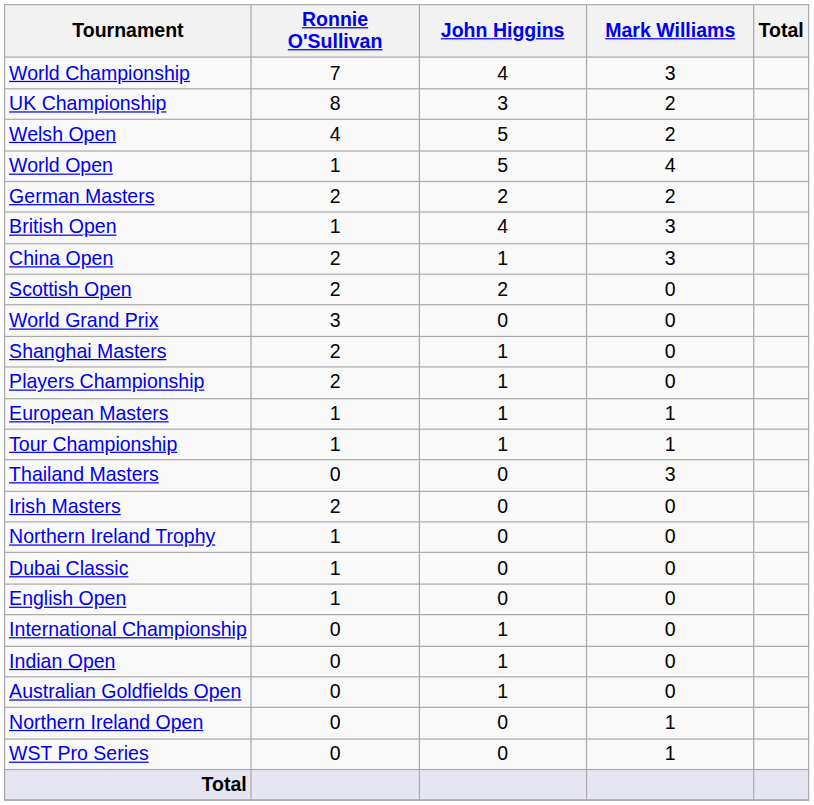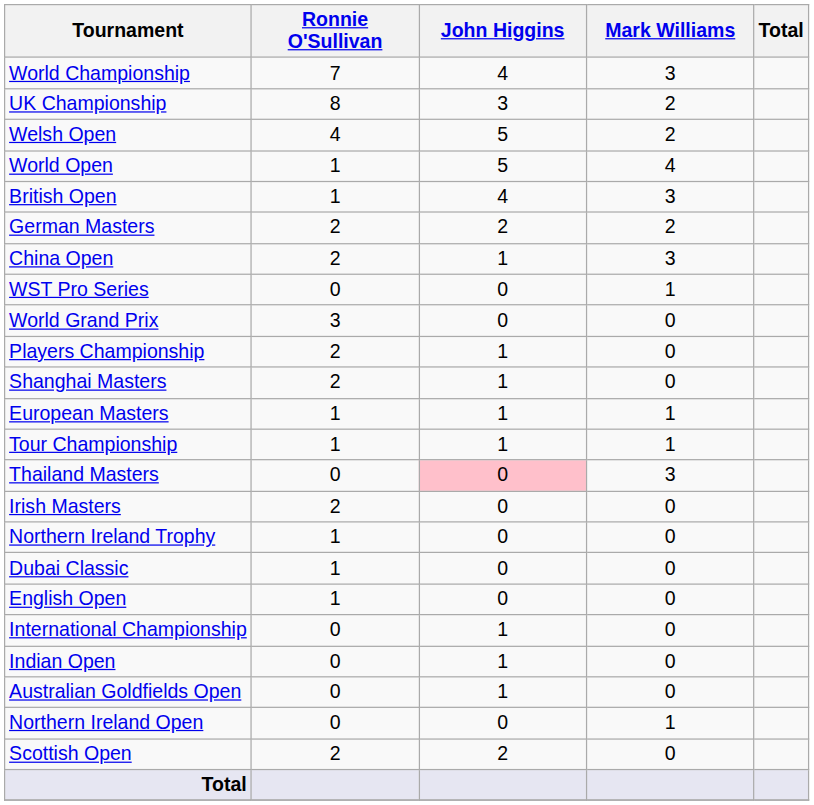 <table class="wikitable sortable" style="text-align:center">
 <tr>
 <th style="max-width: 160px; min-width: 160px;">Tournament</th>
 <th style="max-width: 130px; min-width: 130px;"><a href='#'>Ronnie O'Sullivan</a></th>
 <th style="max-width: 130px; min-width: 130px;"><a href='#'>John Higgins</a></th>
 <th style="max-width: 130px; min-width: 130px;"><a href='#'>Mark Williams</a></th>
 <th>Total</th>
 </tr>
 <tr>
 <td style="text-align:left;"><a href='#'>World Championship</a></td>
 <td>7</td>
 <td>4</td>
 <td>3</td>
 <td></td>
 </tr>
 <tr>
 <td style="text-align:left;"><a href='#'>UK Championship</a></td>
 <td>8</td>
 <td>3</td>
 <td>2</td>
 <td></td>
 </tr>
 <tr>
 <td style="text-align:left;"><a href='#'>Welsh Open</a></td>
 <td>4</td>
 <td>5</td>
 <td>2</td>
 <td></td>
 </tr>
 <tr>
 <td style="text-align:left;"><a href='#'>World Open</a></td>
 <td>1</td>
 <td>5</td>
 <td>4</td>
 <td></td>
 </tr>
 <tr>
+<td style="text-align:left;"><a href='#'>British Open</a></td>
+<td>1</td>
+<td>4</td>
+<td>3</td>
+<td></td>
+</tr>
+<tr>
 <td style="text-align:left;"><a href='#'>German Masters</a></td>
 <td>2</td>
 <td>2</td>
 <td>2</td>
-<td></td>
-</tr>
-<tr>
-<td style="text-align:left;"><a href='#'>British Open</a></td>
-<td>1</td>
-<td>4</td>
-<td>3</td>
 <td></td>
 </tr>
 <tr>
 <td style="text-align:left;"><a href='#'>China Open</a></td>
 <td>2</td>
 <td>1</td>
 <td>3</td>
 <td></td>
 </tr>
 <tr>
-<td style="text-align:left;"><a href='#'>Scottish Open</a></td>
-<td>2</td>
-<td>2</td>
+<td style="text-align:left;"><a href='#'>WST Pro Series</a></td>
 <td>0</td>
+<td>0</td>
+<td>1</td>
 <td></td>
 </tr>
 <tr>
 <td style="text-align:left;"><a href='#'>World Grand Prix</a></td>
 <td>3</td>
 <td>0</td>
 <td>0</td>
 <td></td>
 </tr>
 <tr>
-<td style="text-align:left;"><a href='#'>Shanghai Masters</a></td>
+<td style="text-align:left;"><a href='#'>Players Championship</a></td>
 <td>2</td>
 <td>1</td>
 <td>0</td>
 <td></td>
 </tr>
 <tr>
-<td style="text-align:left;"><a href='#'>Players Championship</a></td>
+<td style="text-align:left;"><a href='#'>Shanghai Masters</a></td>
 <td>2</td>
 <td>1</td>
 <td>0</td>
 <td></td>
 </tr>
 <tr>
 <td style="text-align:left;"><a href='#'>European Masters</a></td>
 <td>1</td>
 <td>1</td>
 <td>1</td>
 <td></td>
 </tr>
 <tr>
 <td style="text-align:left;"><a href='#'>Tour Championship</a></td>
 <td>1</td>
 <td>1</td>
 <td>1</td>
 <td></td>
 </tr>
 <tr>
 <td style="text-align:left;"><a href='#'>Thailand Masters</a></td>
 <td>0</td>
-<td>0</td>
+<td style="background: pink;">0</td>
 <td>3</td>
 <td></td>
 </tr>
 <tr>
 <td style="text-align:left;"><a href='#'>Irish Masters</a></td>
 <td>2</td>
 <td>0</td>
 <td>0</td>
 <td></td>
 </tr>
 <tr>
 <td style="text-align:left;"><a href='#'>Northern Ireland Trophy</a></td>
 <td>1</td>
 <td>0</td>
 <td>0</td>
 <td></td>
 </tr>
 <tr>
 <td style="text-align:left;"><a href='#'>Dubai Classic</a></td>
 <td>1</td>
 <td>0</td>
 <td>0</td>
 <td></td>
 </tr>
 <tr>
 <td style="text-align:left;"><a href='#'>English Open</a></td>
 <td>1</td>
 <td>0</td>
 <td>0</td>
 <td></td>
 </tr>
 <tr>
 <td style="text-align:left;"><a href='#'>International Championship</a></td>
 <td>0</td>
 <td>1</td>
 <td>0</td>
 <td></td>
 </tr>
 <tr>
 <td style="text-align:left;"><a href='#'>Indian Open</a></td>
 <td>0</td>
 <td>1</td>
 <td>0</td>
 <td></td>
 </tr>
 <tr>
 <td style="text-align:left;"><a href='#'>Australian Goldfields Open</a></td>
 <td>0</td>
 <td>1</td>
 <td>0</td>
 <td></td>
 </tr>
 <tr>
 <td style="text-align:left;"><a href='#'>Northern Ireland Open</a></td>
 <td>0</td>
 <td>0</td>
 <td>1</td>
 <td></td>
 </tr>
 <tr>
-<td style="text-align:left;"><a href='#'>WST Pro Series</a></td>
+<td style="text-align:left;"><a href='#'>Scottish Open</a></td>
+<td>2</td>
+<td>2</td>
 <td>0</td>
-<td>0</td>
-<td>1</td>
 <td></td>
 </tr>
 <tr class=sortbottom>
 <td style="background:#e6e6f2; text-align:right;"><strong>Total</strong></td>
 <td style="background:#e6e6f2;"><strong></strong></td>
 <td style="background:#e6e6f2;"><strong></strong></td>
 <td style="background:#e6e6f2;"><strong></strong></td>
 <td style="background:#e6e6f2;"><strong></strong></td>
 </tr>
 <tr>
 </tr>
 </table>
